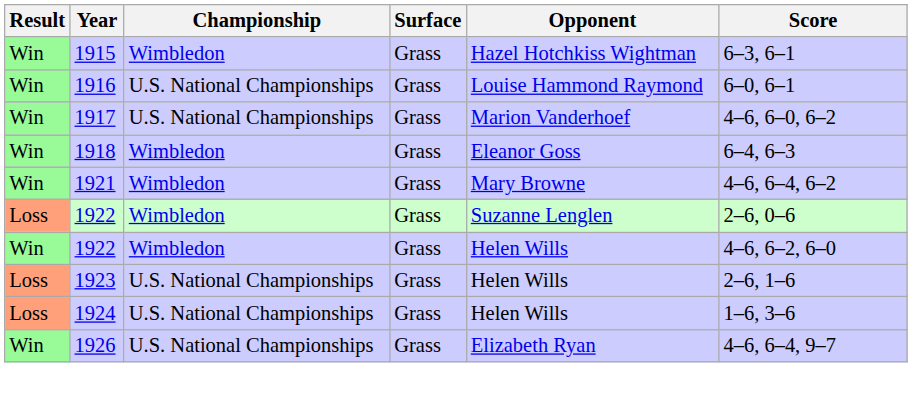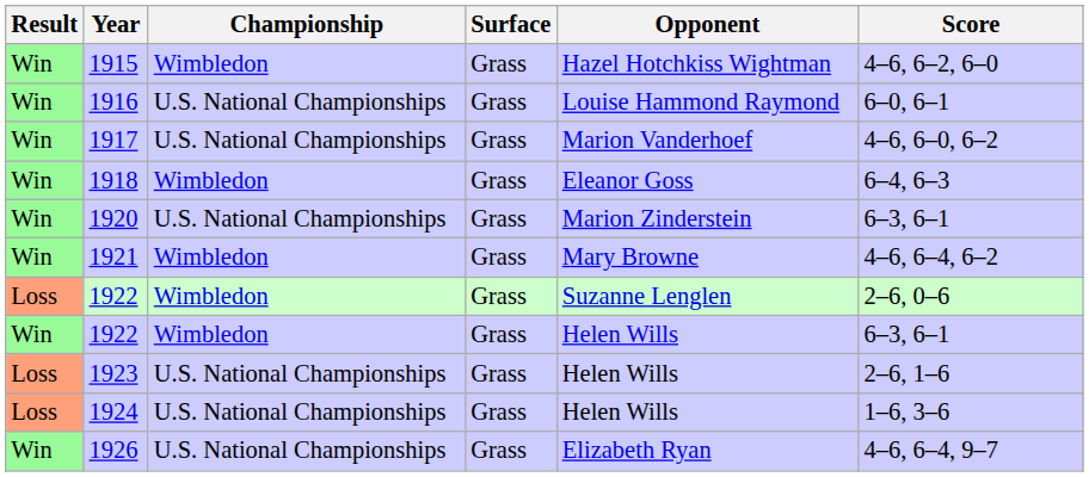 <table class="sortable wikitable">
 <tr>
 <th style="width:40px">Result</th>
 <th style="width:35px">Year</th>
 <th style="width:200px">Championship</th>
 <th style="width:50px">Surface</th>
 <th style="width:190px">Opponent</th>
 <th style="width:140px" class="unsortable">Score</th>
 </tr>
 <tr style="background:#ccf;">
 <td style="background:#98fb98;">Win</td>
 <td><a href='#'>1915</a></td>
 <td><a href='#'>Wimbledon</a></td>
 <td>Grass</td>
 <td> <a href='#'>Hazel Hotchkiss Wightman</a></td>
-<td>6–3, 6–1</td>
+<td>4–6, 6–2, 6–0</td>
 </tr>
 <tr style="background:#ccf;">
 <td style="background:#98fb98;">Win</td>
 <td><a href='#'>1916</a></td>
 <td>U.S. National Championships</td>
 <td>Grass</td>
 <td> <a href='#'>Louise Hammond Raymond</a></td>
 <td>6–0, 6–1</td>
 </tr>
 <tr style="background:#ccf;">
 <td style="background:#98fb98;">Win</td>
 <td><a href='#'>1917</a></td>
 <td>U.S. National Championships</td>
 <td>Grass</td>
 <td> <a href='#'>Marion Vanderhoef</a></td>
 <td>4–6, 6–0, 6–2</td>
 </tr>
 <tr style="background:#ccf;">
 <td style="background:#98fb98;">Win</td>
 <td><a href='#'>1918</a></td>
 <td><a href='#'>Wimbledon</a></td>
 <td>Grass</td>
 <td> <a href='#'>Eleanor Goss</a></td>
 <td>6–4, 6–3</td>
 </tr>
 <tr style="background:#ccf;">
 <td style="background:#98fb98;">Win</td>
+<td><a href='#'>1920</a></td>
+<td>U.S. National Championships</td>
+<td>Grass</td>
+<td> <a href='#'>Marion Zinderstein</a></td>
+<td>6–3, 6–1</td>
+</tr>
+<tr style="background:#ccf;">
+<td style="background:#98fb98;">Win</td>
 <td><a href='#'>1921</a></td>
 <td><a href='#'>Wimbledon</a></td>
 <td>Grass</td>
 <td> <a href='#'>Mary Browne</a></td>
 <td>4–6, 6–4, 6–2</td>
 </tr>
 <tr style="background:#cfc;">
 <td style="background:#ffa07a;">Loss</td>
 <td><a href='#'>1922</a></td>
 <td><a href='#'>Wimbledon</a></td>
 <td>Grass</td>
 <td> <a href='#'>Suzanne Lenglen</a></td>
 <td>2–6, 0–6</td>
 </tr>
 <tr style="background:#ccf;">
 <td style="background:#98fb98;">Win</td>
 <td><a href='#'>1922</a></td>
 <td><a href='#'>Wimbledon</a></td>
 <td>Grass</td>
 <td> <a href='#'>Helen Wills</a></td>
-<td>4–6, 6–2, 6–0</td>
+<td>6–3, 6–1</td>
 </tr>
 <tr style="background:#ccf;">
 <td style="background:#ffa07a;">Loss</td>
 <td><a href='#'>1923</a></td>
 <td>U.S. National Championships</td>
 <td>Grass</td>
 <td> Helen Wills</td>
 <td>2–6, 1–6</td>
 </tr>
 <tr style="background:#ccf;">
 <td style="background:#ffa07a;">Loss</td>
 <td><a href='#'>1924</a></td>
 <td>U.S. National Championships</td>
 <td>Grass</td>
 <td> Helen Wills</td>
 <td>1–6, 3–6</td>
 </tr>
 <tr style="background:#ccf;">
 <td style="background:#98fb98;">Win</td>
 <td><a href='#'>1926</a></td>
 <td>U.S. National Championships</td>
 <td>Grass</td>
 <td> <a href='#'>Elizabeth Ryan</a></td>
 <td>4–6, 6–4, 9–7</td>
 </tr>
 </table>
